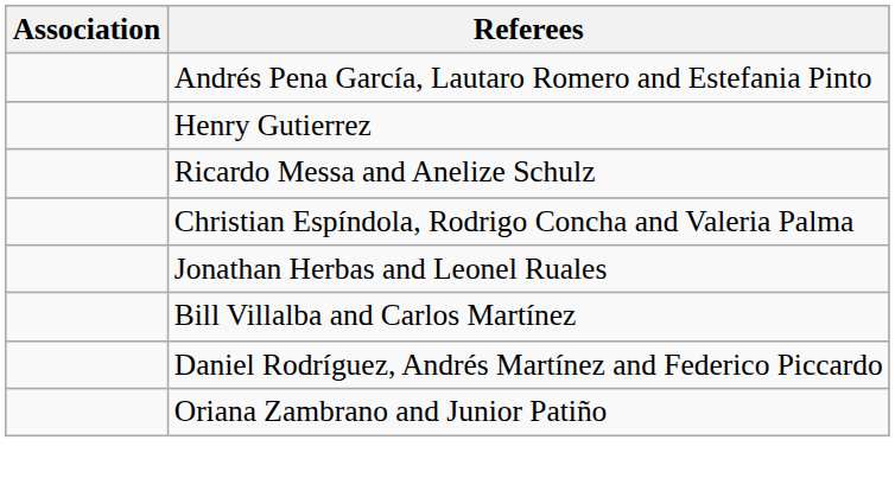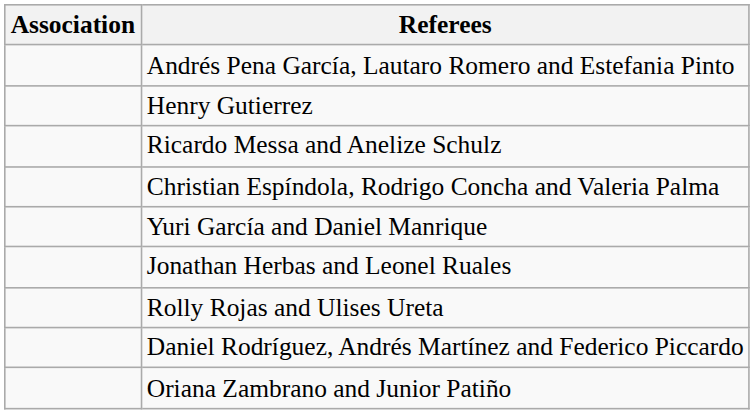 <table class="wikitable">
 <tr>
 <th>Association</th>
 <th>Referees</th>
 </tr>
 <tr>
 <td></td>
 <td>Andrés Pena García, Lautaro Romero and Estefania Pinto</td>
 </tr>
 <tr>
 <td></td>
 <td>Henry Gutierrez</td>
 </tr>
 <tr>
 <td></td>
 <td>Ricardo Messa and Anelize Schulz</td>
 </tr>
 <tr>
 <td></td>
 <td>Christian Espíndola, Rodrigo Concha and Valeria Palma</td>
 </tr>
 <tr>
 <td></td>
+<td>Yuri García and Daniel Manrique</td>
+</tr>
+<tr>
+<td></td>
 <td>Jonathan Herbas and Leonel Ruales</td>
 </tr>
 <tr>
 <td></td>
-<td>Bill Villalba and Carlos Martínez</td>
+<td>Rolly Rojas and Ulises Ureta</td>
 </tr>
 <tr>
 <td></td>
 <td>Daniel Rodríguez, Andrés Martínez and Federico Piccardo</td>
 </tr>
 <tr>
 <td></td>
 <td>Oriana Zambrano and Junior Patiño</td>
 </tr>
 </table>
